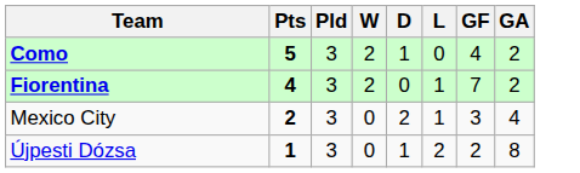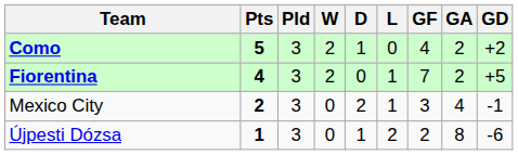 <table class="wikitable" style="text-align:center;">
 <tr>
 <th width=200>Team</th>
 <th width=20>Pts</th>
 <th width=20>Pld</th>
 <th width=20>W</th>
 <th width=20>D</th>
 <th width=20>L</th>
 <th width=20>GF</th>
 <th width=20>GA</th>
+<th width=20>GD</th>
 </tr>
 <tr style="background:#ccffcc">
 <td style="text-align:left"><strong> <a href='#'>Como</a></strong></td>
 <td><strong>5</strong></td>
 <td>3</td>
 <td>2</td>
 <td>1</td>
 <td>0</td>
 <td>4</td>
 <td>2</td>
+<td>+2</td>
 </tr>
 <tr style="background:#ccffcc">
 <td style="text-align:left"><strong> <a href='#'>Fiorentina</a></strong></td>
 <td><strong>4</strong></td>
 <td>3</td>
 <td>2</td>
 <td>0</td>
 <td>1</td>
 <td>7</td>
 <td>2</td>
+<td>+5</td>
 </tr>
 <tr>
 <td style="text-align:left"> Mexico City</td>
 <td><strong>2</strong></td>
 <td>3</td>
 <td>0</td>
 <td>2</td>
 <td>1</td>
 <td>3</td>
 <td>4</td>
+<td>-1</td>
 </tr>
 <tr>
 <td style="text-align:left"> <a href='#'>Újpesti Dózsa</a></td>
 <td><strong>1</strong></td>
 <td>3</td>
 <td>0</td>
 <td>1</td>
 <td>2</td>
 <td>2</td>
 <td>8</td>
+<td>-6</td>
 </tr>
 </table>
